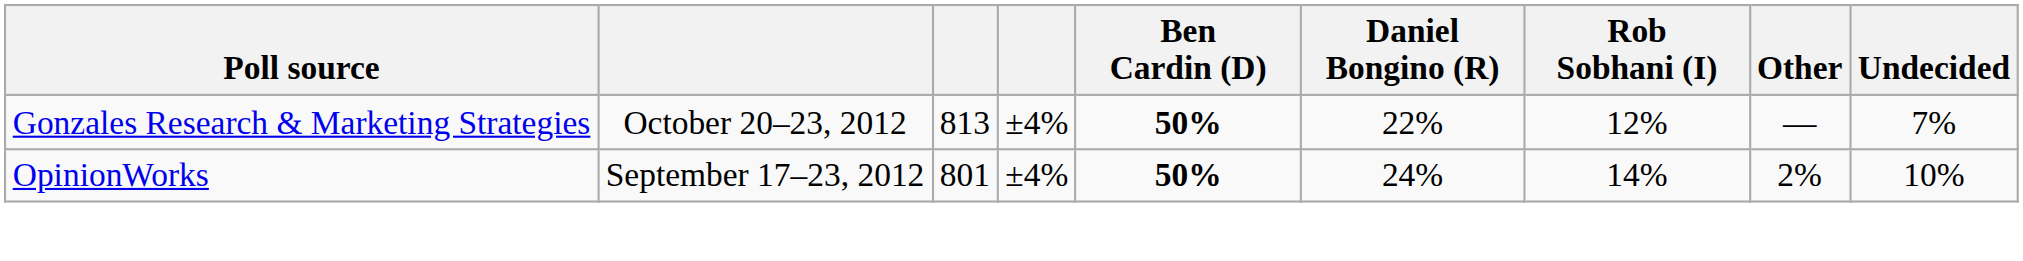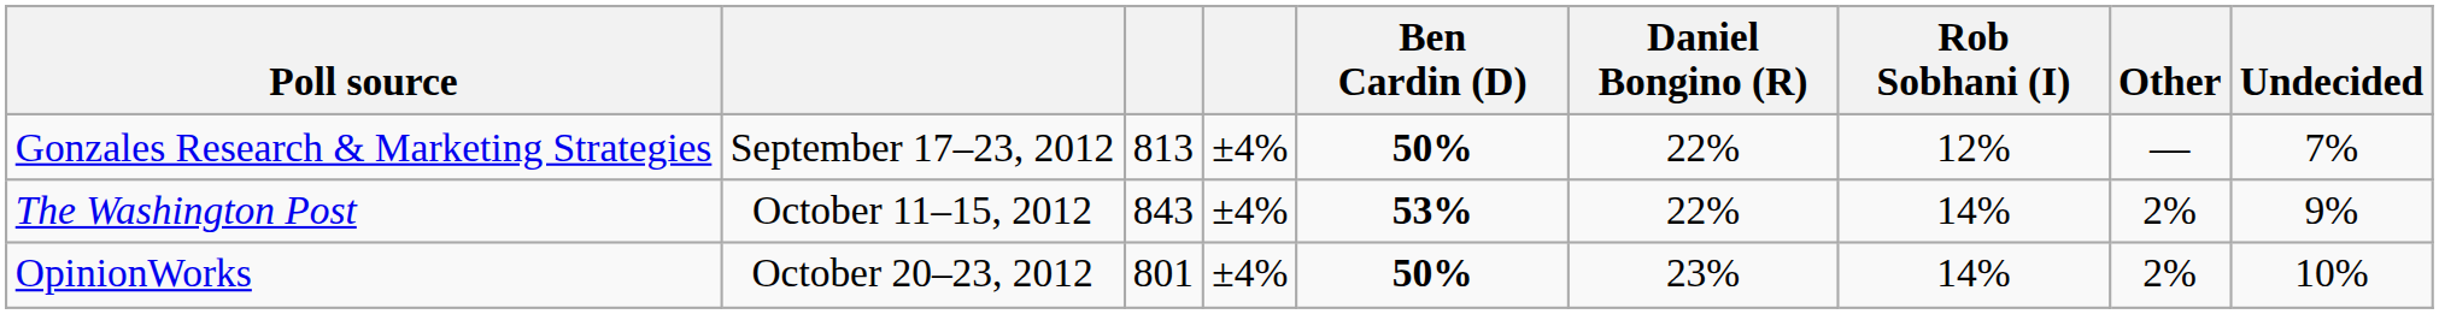 <table class="wikitable" style="text-align:center">
 <tr valign= bottom>
 <th>Poll source</th>
 <th></th>
 <th></th>
 <th></th>
 <th style="width:100px;">Ben<br>Cardin (D)</th>
 <th style="width:100px;">Daniel<br>Bongino (R)</th>
 <th style="width:100px;">Rob<br>Sobhani (I)</th>
 <th>Other</th>
 <th>Undecided</th>
 </tr>
 <tr>
 <td align=left><a href='#'>Gonzales Research & Marketing Strategies</a></td>
-<td>October 20–23, 2012</td>
+<td>September 17–23, 2012</td>
 <td>813</td>
 <td>±4%</td>
 <td><strong>50%</strong></td>
 <td>22%</td>
 <td>12%</td>
 <td>—</td>
 <td>7%</td>
 </tr>
 <tr>
+<td align=left><em><a href='#'>The Washington Post</a></em></td>
+<td>October 11–15, 2012</td>
+<td>843</td>
+<td>±4%</td>
+<td><strong>53%</strong></td>
+<td>22%</td>
+<td>14%</td>
+<td>2%</td>
+<td>9%</td>
+</tr>
+<tr>
 <td align=left><a href='#'>OpinionWorks</a></td>
-<td>September 17–23, 2012</td>
+<td>October 20–23, 2012</td>
 <td>801</td>
 <td>±4%</td>
 <td><strong>50%</strong></td>
-<td>24%</td>
+<td>23%</td>
 <td>14%</td>
 <td>2%</td>
 <td>10%</td>
 </tr>
 </table>
